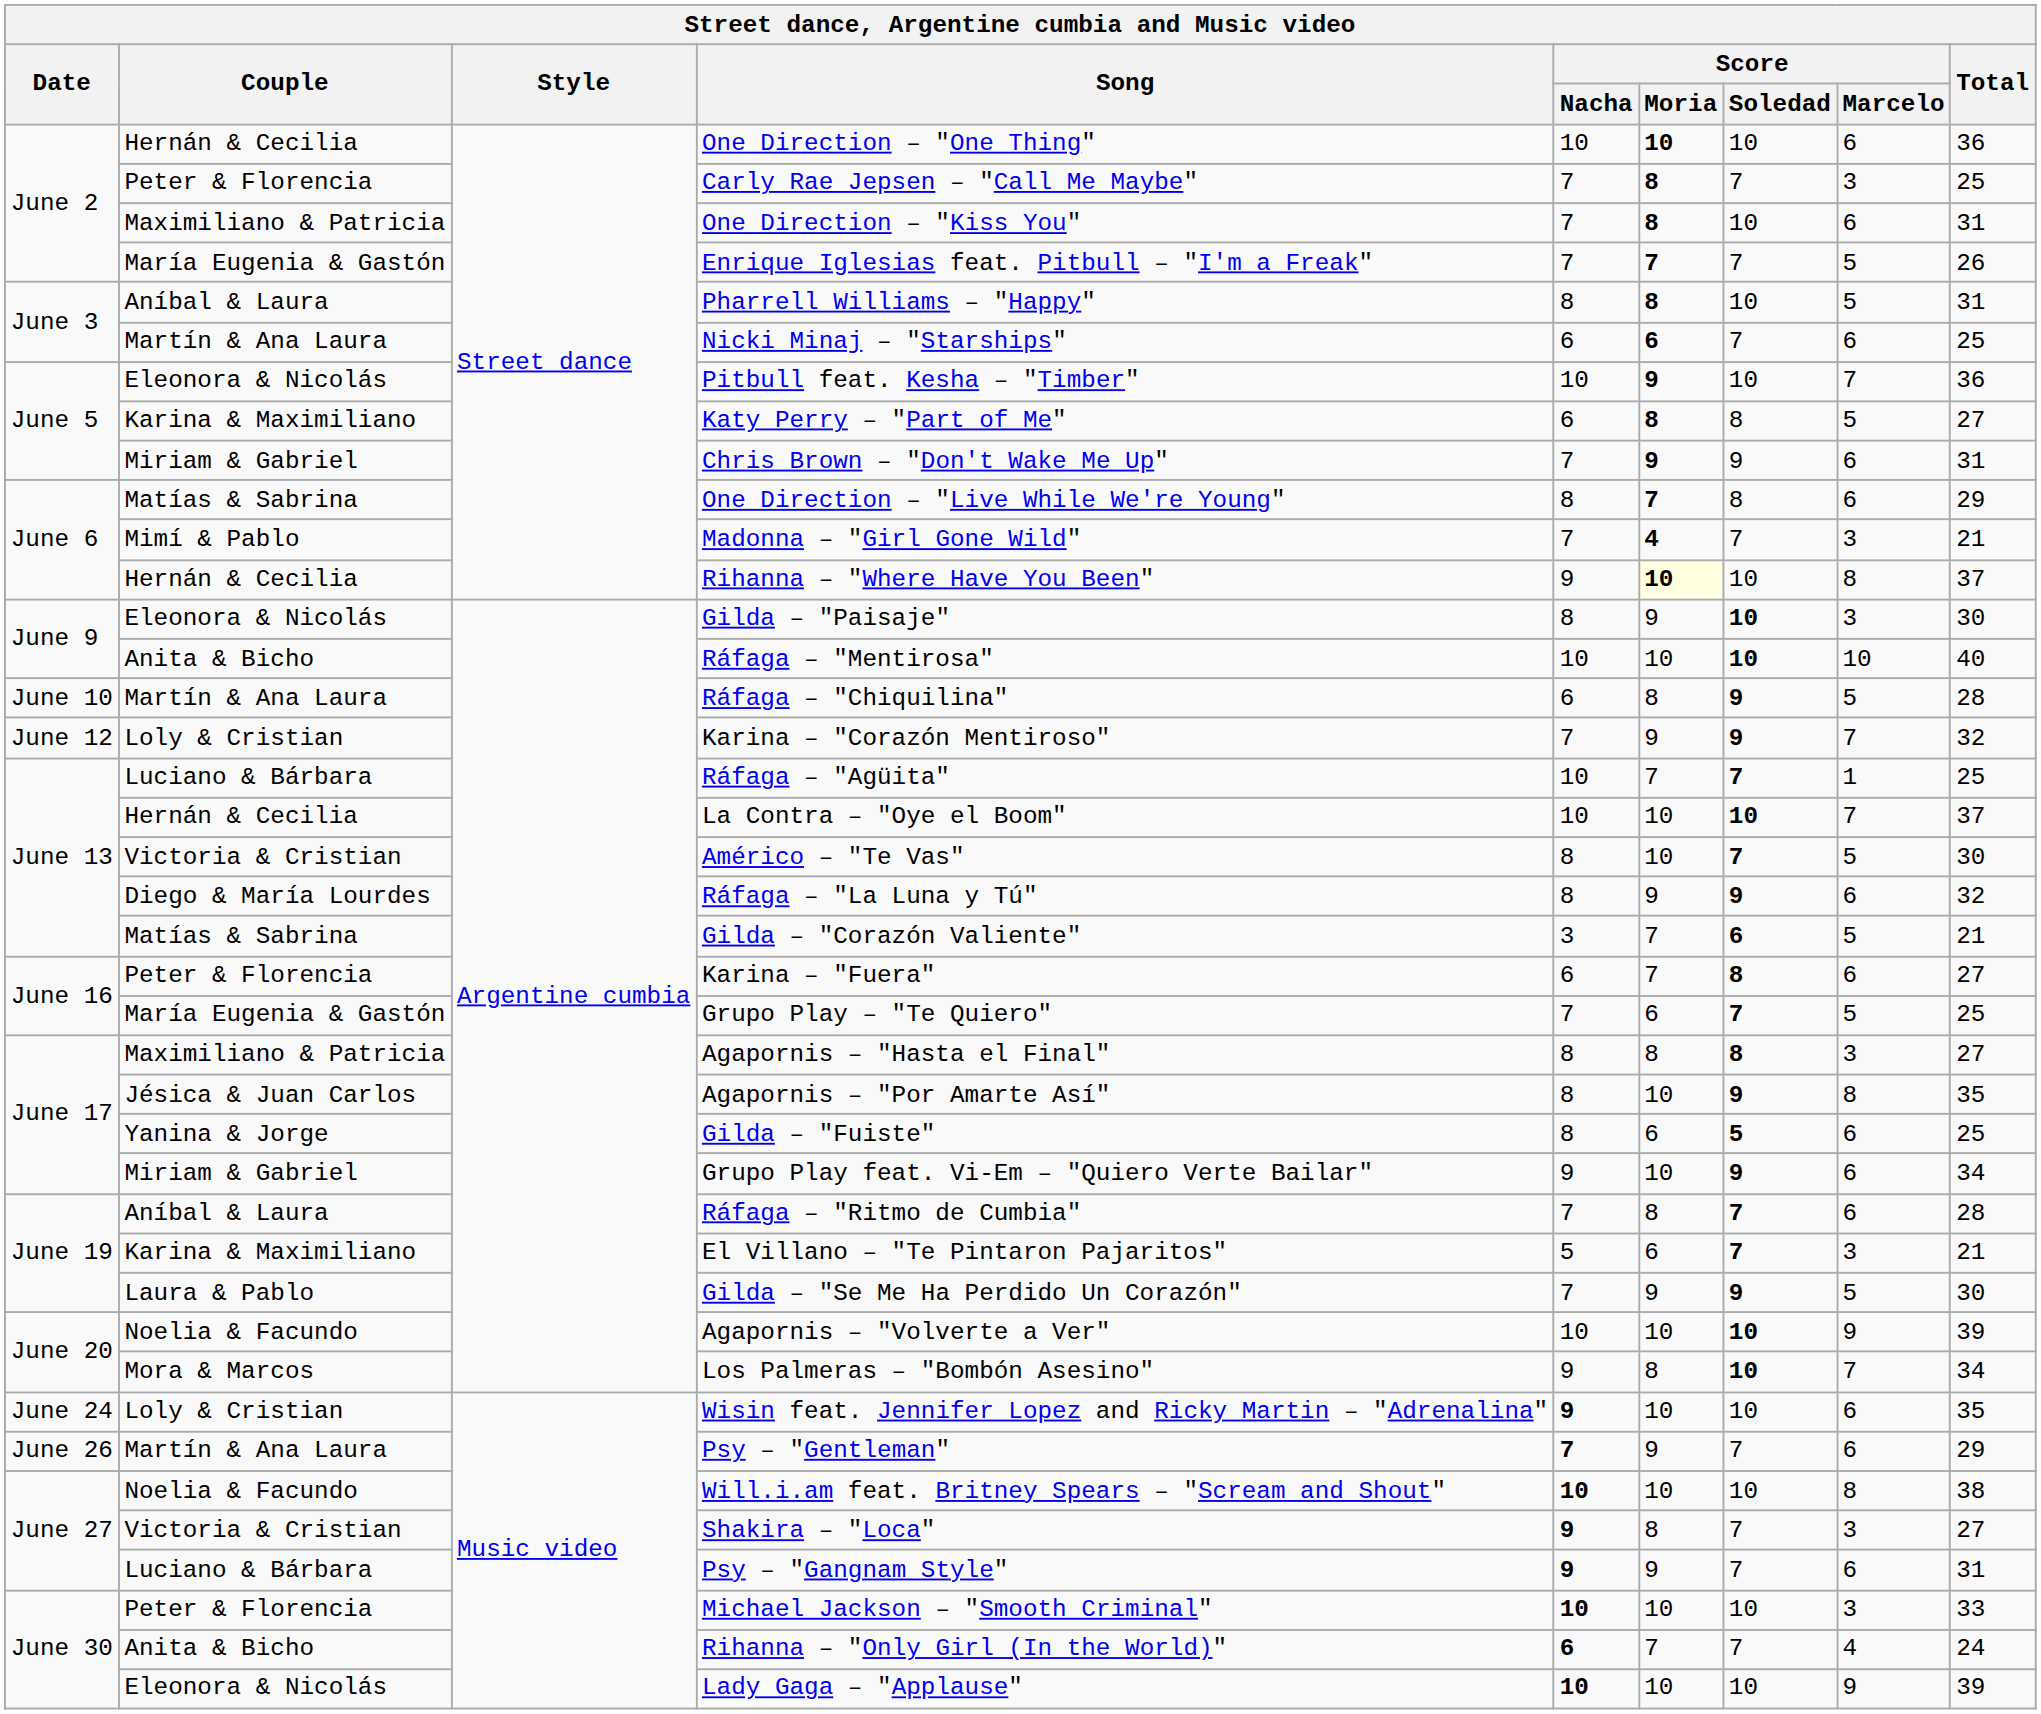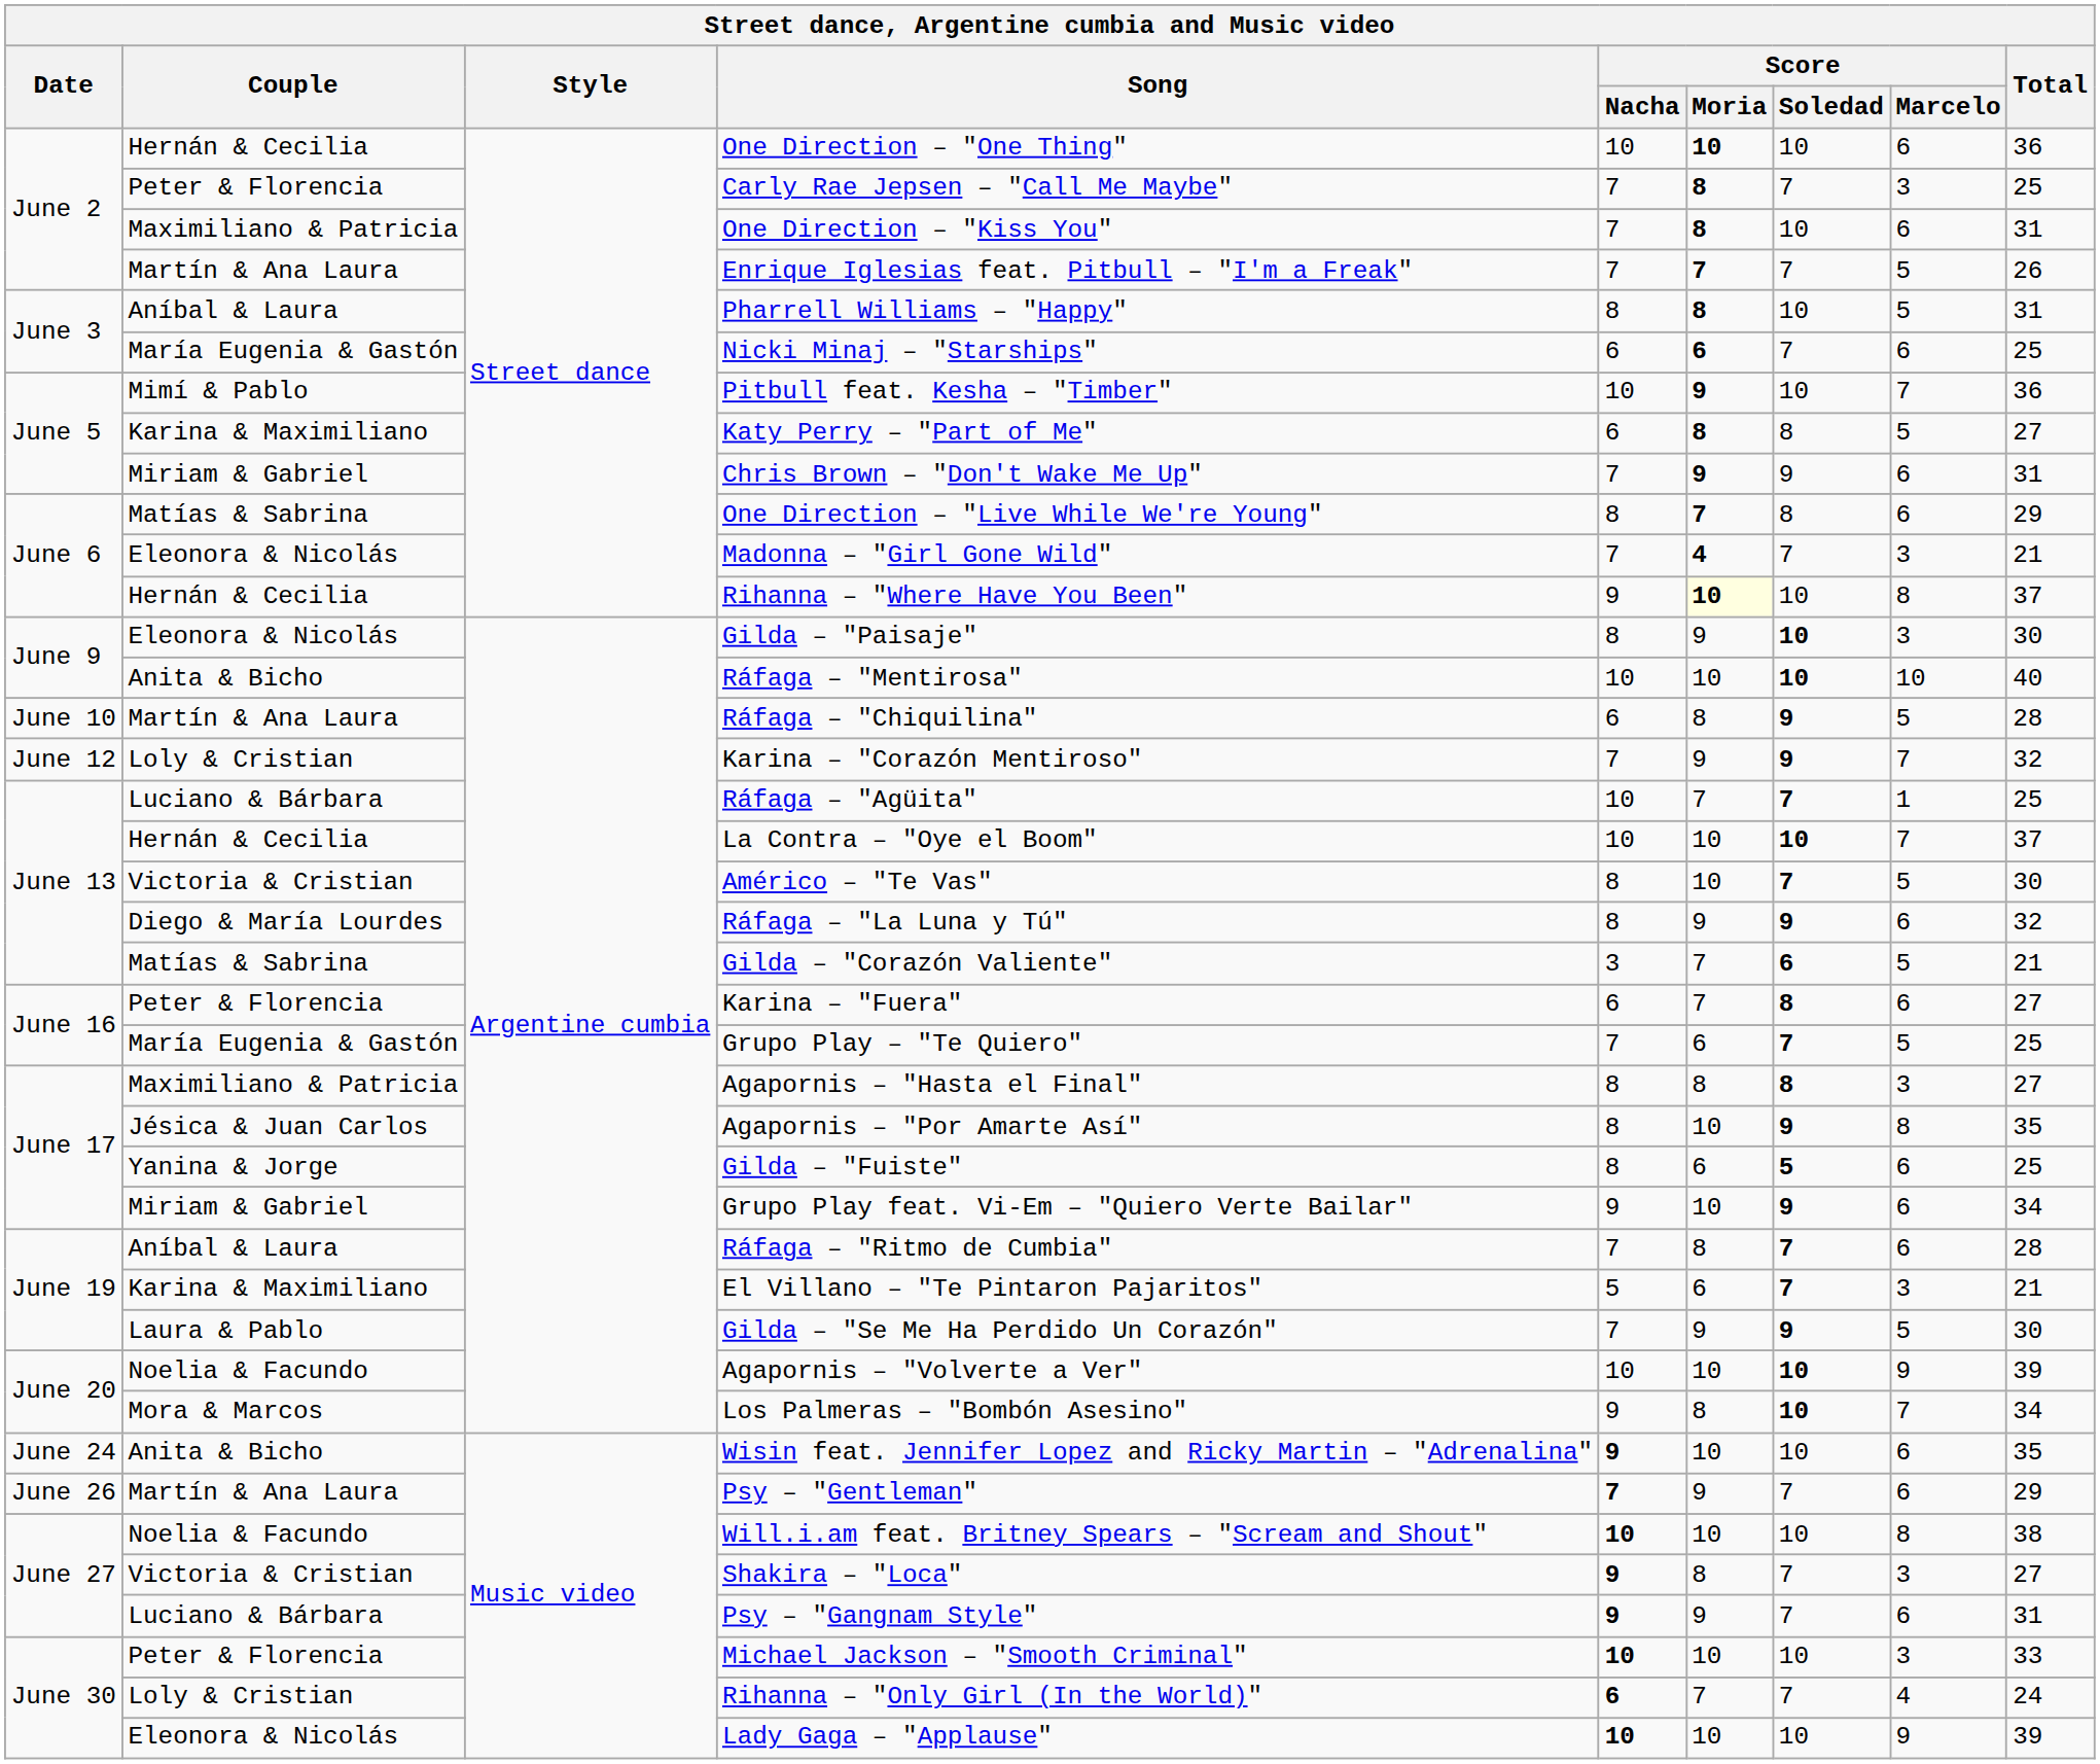 <table class="wikitable collapsible collapsed">
 <tr>
 <th colspan="11" style="text-align:center;"><strong>Street dance, Argentine cumbia and Music video</strong></th>
 </tr>
 <tr>
 <th rowspan="2">Date</th>
 <th rowspan="2">Couple</th>
 <th rowspan="2">Style</th>
 <th rowspan="2">Song</th>
 <th colspan="4">Score</th>
 <th rowspan="2">Total</th>
 </tr>
 <tr>
 <th>Nacha</th>
 <th>Moria</th>
 <th>Soledad</th>
 <th>Marcelo</th>
 </tr>
 <tr>
 <td rowspan="4">June 2</td>
 <td>Hernán & Cecilia</td>
 <td rowspan="12"><a href='#'>Street dance</a></td>
 <td><a href='#'>One Direction</a> – "<a href='#'>One Thing</a>"</td>
 <td>10</td>
 <td><strong>10</strong></td>
 <td>10</td>
 <td>6</td>
 <td>36</td>
 </tr>
 <tr>
 <td>Peter & Florencia</td>
 <td><a href='#'>Carly Rae Jepsen</a> – "<a href='#'>Call Me Maybe</a>"</td>
 <td>7</td>
 <td><strong>8</strong></td>
 <td>7</td>
 <td>3</td>
 <td>25</td>
 </tr>
 <tr>
 <td>Maximiliano & Patricia</td>
 <td><a href='#'>One Direction</a> – "<a href='#'>Kiss You</a>"</td>
 <td>7</td>
 <td><strong>8</strong></td>
 <td>10</td>
 <td>6</td>
 <td>31</td>
 </tr>
 <tr>
-<td>María Eugenia & Gastón</td>
+<td>Martín & Ana Laura</td>
 <td><a href='#'>Enrique Iglesias</a> feat. <a href='#'>Pitbull</a> – "<a href='#'>I'm a Freak</a>"</td>
 <td>7</td>
 <td><strong>7</strong></td>
 <td>7</td>
 <td>5</td>
 <td>26</td>
 </tr>
 <tr>
 <td rowspan="2">June 3</td>
 <td>Aníbal & Laura</td>
 <td><a href='#'>Pharrell Williams</a> – "<a href='#'>Happy</a>"</td>
 <td>8</td>
 <td><strong>8</strong></td>
 <td>10</td>
 <td>5</td>
 <td>31</td>
 </tr>
 <tr>
-<td>Martín & Ana Laura</td>
+<td>María Eugenia & Gastón</td>
 <td><a href='#'>Nicki Minaj</a> – "<a href='#'>Starships</a>"</td>
 <td>6</td>
 <td><strong>6</strong></td>
 <td>7</td>
 <td>6</td>
 <td>25</td>
 </tr>
 <tr>
 <td rowspan="3">June 5</td>
-<td>Eleonora & Nicolás</td>
+<td>Mimí & Pablo</td>
 <td><a href='#'>Pitbull</a> feat. <a href='#'>Kesha</a> – "<a href='#'>Timber</a>"</td>
 <td>10</td>
 <td><strong>9</strong></td>
 <td>10</td>
 <td>7</td>
 <td>36</td>
 </tr>
 <tr>
 <td>Karina & Maximiliano</td>
 <td><a href='#'>Katy Perry</a> – "<a href='#'>Part of Me</a>"</td>
 <td>6</td>
 <td><strong>8</strong></td>
 <td>8</td>
 <td>5</td>
 <td>27</td>
 </tr>
 <tr>
 <td>Miriam & Gabriel</td>
 <td><a href='#'>Chris Brown</a> – "<a href='#'>Don't Wake Me Up</a>"</td>
 <td>7</td>
 <td><strong>9</strong></td>
 <td>9</td>
 <td>6</td>
 <td>31</td>
 </tr>
 <tr>
 <td rowspan="3">June 6</td>
 <td>Matías & Sabrina</td>
 <td><a href='#'>One Direction</a> – "<a href='#'>Live While We're Young</a>"</td>
 <td>8</td>
 <td><strong>7</strong></td>
 <td>8</td>
 <td>6</td>
 <td>29</td>
 </tr>
 <tr>
-<td>Mimí & Pablo</td>
+<td>Eleonora & Nicolás</td>
 <td><a href='#'>Madonna</a> – "<a href='#'>Girl Gone Wild</a>"</td>
 <td>7</td>
 <td><strong>4</strong></td>
 <td>7</td>
 <td>3</td>
 <td>21</td>
 </tr>
 <tr>
 <td>Hernán & Cecilia</td>
 <td><a href='#'>Rihanna</a> – "<a href='#'>Where Have You Been</a>"</td>
 <td>9</td>
 <td style="background: lightyellow;"><strong>10</strong></td>
 <td>10</td>
 <td>8</td>
 <td>37</td>
 </tr>
 <tr>
 <td rowspan="2">June 9</td>
 <td>Eleonora & Nicolás</td>
 <td rowspan="20"><a href='#'>Argentine cumbia</a></td>
 <td><a href='#'>Gilda</a> – "Paisaje"</td>
 <td>8</td>
 <td>9</td>
 <td><strong>10</strong></td>
 <td>3</td>
 <td>30</td>
 </tr>
 <tr>
 <td>Anita & Bicho</td>
 <td><a href='#'>Ráfaga</a> – "Mentirosa"</td>
 <td>10</td>
 <td>10</td>
 <td><strong>10</strong></td>
 <td>10</td>
 <td>40</td>
 </tr>
 <tr>
 <td>June 10</td>
 <td>Martín & Ana Laura</td>
 <td><a href='#'>Ráfaga</a> – "Chiquilina"</td>
 <td>6</td>
 <td>8</td>
 <td><strong>9</strong></td>
 <td>5</td>
 <td>28</td>
 </tr>
 <tr>
 <td>June 12</td>
 <td>Loly & Cristian</td>
 <td>Karina – "Corazón Mentiroso"</td>
 <td>7</td>
 <td>9</td>
 <td><strong>9</strong></td>
 <td>7</td>
 <td>32</td>
 </tr>
 <tr>
 <td rowspan="5">June 13</td>
 <td>Luciano & Bárbara</td>
 <td><a href='#'>Ráfaga</a> – "Agüita"</td>
 <td>10</td>
 <td>7</td>
 <td><strong>7</strong></td>
 <td>1</td>
 <td>25</td>
 </tr>
 <tr>
 <td>Hernán & Cecilia</td>
 <td>La Contra – "Oye el Boom"</td>
 <td>10</td>
 <td>10</td>
 <td><strong>10</strong></td>
 <td>7</td>
 <td>37</td>
 </tr>
 <tr>
 <td>Victoria & Cristian</td>
 <td><a href='#'>Américo</a> – "Te Vas"</td>
 <td>8</td>
 <td>10</td>
 <td><strong>7</strong></td>
 <td>5</td>
 <td>30</td>
 </tr>
 <tr>
 <td>Diego & María Lourdes</td>
 <td><a href='#'>Ráfaga</a> – "La Luna y Tú"</td>
 <td>8</td>
 <td>9</td>
 <td><strong>9</strong></td>
 <td>6</td>
 <td>32</td>
 </tr>
 <tr>
 <td>Matías & Sabrina</td>
 <td><a href='#'>Gilda</a> – "Corazón Valiente"</td>
 <td>3</td>
 <td>7</td>
 <td><strong>6</strong></td>
 <td>5</td>
 <td>21</td>
 </tr>
 <tr>
 <td rowspan="2">June 16</td>
 <td>Peter & Florencia</td>
 <td>Karina – "Fuera"</td>
 <td>6</td>
 <td>7</td>
 <td><strong>8</strong></td>
 <td>6</td>
 <td>27</td>
 </tr>
 <tr>
 <td>María Eugenia & Gastón</td>
 <td>Grupo Play – "Te Quiero"</td>
 <td>7</td>
 <td>6</td>
 <td><strong>7</strong></td>
 <td>5</td>
 <td>25</td>
 </tr>
 <tr>
 <td rowspan="4">June 17</td>
 <td>Maximiliano & Patricia</td>
 <td>Agapornis – "Hasta el Final"</td>
 <td>8</td>
 <td>8</td>
 <td><strong>8</strong></td>
 <td>3</td>
 <td>27</td>
 </tr>
 <tr>
 <td>Jésica & Juan Carlos</td>
 <td>Agapornis – "Por Amarte Así"</td>
 <td>8</td>
 <td>10</td>
 <td><strong>9</strong></td>
 <td>8</td>
 <td>35</td>
 </tr>
 <tr>
 <td>Yanina & Jorge</td>
 <td><a href='#'>Gilda</a> – "Fuiste"</td>
 <td>8</td>
 <td>6</td>
 <td><strong>5</strong></td>
 <td>6</td>
 <td>25</td>
 </tr>
 <tr>
 <td>Miriam & Gabriel</td>
 <td>Grupo Play feat. Vi-Em – "Quiero Verte Bailar"</td>
 <td>9</td>
 <td>10</td>
 <td><strong>9</strong></td>
 <td>6</td>
 <td>34</td>
 </tr>
 <tr>
 <td rowspan="3">June 19</td>
 <td>Aníbal & Laura</td>
 <td><a href='#'>Ráfaga</a> – "Ritmo de Cumbia"</td>
 <td>7</td>
 <td>8</td>
 <td><strong>7</strong></td>
 <td>6</td>
 <td>28</td>
 </tr>
 <tr>
 <td>Karina & Maximiliano</td>
 <td>El Villano – "Te Pintaron Pajaritos"</td>
 <td>5</td>
 <td>6</td>
 <td><strong>7</strong></td>
 <td>3</td>
 <td>21</td>
 </tr>
 <tr>
 <td>Laura & Pablo</td>
 <td><a href='#'>Gilda</a> – "Se Me Ha Perdido Un Corazón"</td>
 <td>7</td>
 <td>9</td>
 <td><strong>9</strong></td>
 <td>5</td>
 <td>30</td>
 </tr>
 <tr>
 <td rowspan="2">June 20</td>
 <td>Noelia & Facundo</td>
 <td>Agapornis – "Volverte a Ver"</td>
 <td>10</td>
 <td>10</td>
 <td><strong>10</strong></td>
 <td>9</td>
 <td>39</td>
 </tr>
 <tr>
 <td>Mora & Marcos</td>
 <td>Los Palmeras – "Bombón Asesino"</td>
 <td>9</td>
 <td>8</td>
 <td><strong>10</strong></td>
 <td>7</td>
 <td>34</td>
 </tr>
 <tr>
 <td>June 24</td>
-<td>Loly & Cristian</td>
+<td>Anita & Bicho</td>
 <td rowspan="21"><a href='#'>Music video</a></td>
 <td><a href='#'>Wisin</a> feat. <a href='#'>Jennifer Lopez</a> and <a href='#'>Ricky Martin</a> – "<a href='#'>Adrenalina</a>"</td>
 <td><strong>9</strong></td>
 <td>10</td>
 <td>10</td>
 <td>6</td>
 <td>35</td>
 </tr>
 <tr>
 <td>June 26</td>
 <td>Martín & Ana Laura</td>
 <td><a href='#'>Psy</a> – "<a href='#'>Gentleman</a>"</td>
 <td><strong>7</strong></td>
 <td>9</td>
 <td>7</td>
 <td>6</td>
 <td>29</td>
 </tr>
 <tr>
 <td rowspan="3">June 27</td>
 <td>Noelia & Facundo</td>
 <td><a href='#'>Will.i.am</a> feat. <a href='#'>Britney Spears</a> – "<a href='#'>Scream and Shout</a>"</td>
 <td><strong>10</strong></td>
 <td>10</td>
 <td>10</td>
 <td>8</td>
 <td>38</td>
 </tr>
 <tr>
 <td>Victoria & Cristian</td>
 <td><a href='#'>Shakira</a> – "<a href='#'>Loca</a>"</td>
 <td><strong>9</strong></td>
 <td>8</td>
 <td>7</td>
 <td>3</td>
 <td>27</td>
 </tr>
 <tr>
 <td>Luciano & Bárbara</td>
 <td><a href='#'>Psy</a> – "<a href='#'>Gangnam Style</a>"</td>
 <td><strong>9</strong></td>
 <td>9</td>
 <td>7</td>
 <td>6</td>
 <td>31</td>
 </tr>
 <tr>
 <td rowspan="3">June 30</td>
 <td>Peter & Florencia</td>
 <td><a href='#'>Michael Jackson</a> – "<a href='#'>Smooth Criminal</a>"</td>
 <td><strong>10</strong></td>
 <td>10</td>
 <td>10</td>
 <td>3</td>
 <td>33</td>
 </tr>
 <tr>
-<td>Anita & Bicho</td>
+<td>Loly & Cristian</td>
 <td><a href='#'>Rihanna</a> – "<a href='#'>Only Girl (In the World)</a>"</td>
 <td><strong>6</strong></td>
 <td>7</td>
 <td>7</td>
 <td>4</td>
 <td>24</td>
 </tr>
 <tr>
 <td>Eleonora & Nicolás</td>
 <td><a href='#'>Lady Gaga</a> – "<a href='#'>Applause</a>"</td>
 <td><strong>10</strong></td>
 <td>10</td>
 <td>10</td>
 <td>9</td>
 <td>39</td>
 </tr>
 </table>
